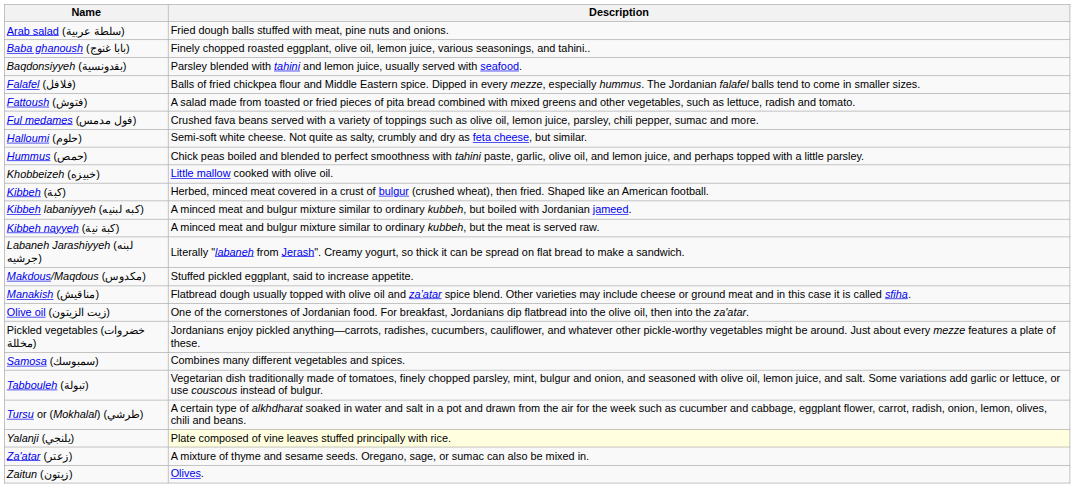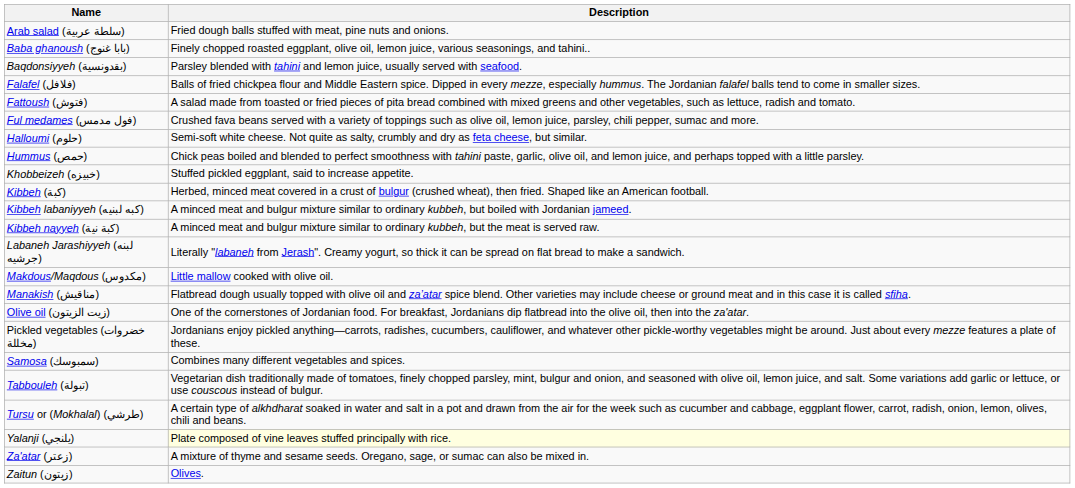 <table class="wikitable">
 <tr>
 <th>Name</th>
 <th>Description</th>
 </tr>
 <tr>
 <td><a href='#'>Arab salad</a> (سلطة عربية)</td>
 <td>Fried dough balls stuffed with meat, pine nuts and onions.</td>
 </tr>
 <tr>
 <td><em><a href='#'>Baba ghanoush</a></em> (بابا غنوج)</td>
 <td>Finely chopped roasted eggplant, olive oil, lemon juice, various seasonings, and tahini..</td>
 </tr>
 <tr>
 <td><em>Baqdonsiyyeh</em> (بقدونسية)</td>
 <td>Parsley blended with <em><a href='#'>tahini</a></em> and lemon juice, usually served with <a href='#'>seafood</a>.</td>
 </tr>
 <tr>
 <td><em><a href='#'>Falafel</a></em> (فلافل)</td>
 <td>Balls of fried chickpea flour and Middle Eastern spice. Dipped in every <em>mezze</em>, especially <em>hummus</em>. The Jordanian <em>falafel</em> balls tend to come in smaller sizes.</td>
 </tr>
 <tr>
 <td><em><a href='#'>Fattoush</a></em> (فتوش)</td>
 <td>A salad made from toasted or fried pieces of pita bread combined with mixed greens and other vegetables, such as lettuce, radish and tomato.</td>
 </tr>
 <tr>
 <td><em><a href='#'>Ful medames</a></em> (فول مدمس)</td>
 <td>Crushed fava beans served with a variety of toppings such as olive oil, lemon juice, parsley, chili pepper, sumac and more.</td>
 </tr>
 <tr>
 <td><em><a href='#'>Halloumi</a></em> (حلوم)</td>
 <td>Semi-soft white cheese. Not quite as salty, crumbly and dry as <a href='#'>feta cheese</a>, but similar.</td>
 </tr>
 <tr>
 <td><em><a href='#'>Hummus</a></em> (حمص)</td>
 <td>Chick peas boiled and blended to perfect smoothness with <em>tahini</em> paste, garlic, olive oil, and lemon juice, and perhaps topped with a little parsley.</td>
 </tr>
 <tr>
 <td><em>Khobbeizeh</em> (خبيزه)</td>
-<td><a href='#'>Little mallow</a> cooked with olive oil.</td>
+<td>Stuffed pickled eggplant, said to increase appetite.</td>
 </tr>
 <tr>
 <td><em><a href='#'>Kibbeh</a></em> (كبة)</td>
 <td>Herbed, minced meat covered in a crust of <a href='#'>bulgur</a> (crushed wheat), then fried. Shaped like an American football.</td>
 </tr>
 <tr>
 <td><em><a href='#'>Kibbeh</a> labaniyyeh</em> (كبه لبنيه)</td>
 <td>A minced meat and bulgur mixture similar to ordinary <em>kubbeh</em>, but boiled with Jordanian <a href='#'>jameed</a>.</td>
 </tr>
 <tr>
 <td><em><a href='#'>Kibbeh nayyeh</a></em> (كبة نية)</td>
 <td>A minced meat and bulgur mixture similar to ordinary <em>kubbeh</em>, but the meat is served raw.</td>
 </tr>
 <tr>
 <td><em>Labaneh Jarashiyyeh</em> (لبنه جرشيه)</td>
 <td>Literally "<em><a href='#'>labaneh</a></em> from <a href='#'>Jerash</a>". Creamy yogurt, so thick it can be spread on flat bread to make a sandwich.</td>
 </tr>
 <tr>
 <td><em><a href='#'>Makdous</a>/Maqdous</em> (مكدوس)</td>
-<td>Stuffed pickled eggplant, said to increase appetite.</td>
+<td><a href='#'>Little mallow</a> cooked with olive oil.</td>
 </tr>
 <tr>
 <td><em><a href='#'>Manakish</a></em> (مناقيش)</td>
 <td>Flatbread dough usually topped with olive oil and <em><a href='#'>za’atar</a></em> spice blend. Other varieties may include cheese or ground meat and in this case it is called <em><a href='#'>sfiha</a></em>.</td>
 </tr>
 <tr>
 <td><a href='#'>Olive oil</a> (زيت الزيتون)</td>
 <td>One of the cornerstones of Jordanian food. For breakfast, Jordanians dip flatbread into the olive oil, then into the <em>za'atar</em>.</td>
 </tr>
 <tr>
 <td>Pickled vegetables (خضروات مخللة)</td>
 <td>Jordanians enjoy pickled anything—carrots, radishes, cucumbers, cauliflower, and whatever other pickle-worthy vegetables might be around. Just about every <em>mezze</em> features a plate of these.</td>
 </tr>
 <tr>
 <td><em><a href='#'>Samosa</a></em> (سمبوسك)</td>
 <td>Combines many different vegetables and spices.</td>
 </tr>
 <tr>
 <td><em><a href='#'>Tabbouleh</a></em> (تبولة)</td>
 <td>Vegetarian dish traditionally made of tomatoes, finely chopped parsley, mint, bulgur and onion, and seasoned with olive oil, lemon juice, and salt. Some variations add garlic or lettuce, or use <em>couscous</em> instead of bulgur.</td>
 </tr>
 <tr>
 <td><em><a href='#'>Tursu</a></em> or (<em>Mokhalal</em>) (طرشي)</td>
 <td>A certain type of <em>alkhdharat</em> soaked in water and salt in a pot and drawn from the air for the week such as cucumber and cabbage, eggplant flower, carrot, radish, onion, lemon, olives, chili and beans.</td>
 </tr>
 <tr>
 <td><em>Yalanji</em> (يلنجي)</td>
 <td style="background: lightyellow;">Plate composed of vine leaves stuffed principally with rice.</td>
 </tr>
 <tr>
 <td><em><a href='#'>Za'atar</a></em> (زعتر)</td>
 <td>A mixture of thyme and sesame seeds. Oregano, sage, or sumac can also be mixed in.</td>
 </tr>
 <tr>
 <td><em>Zaitun</em> (زيتون)</td>
 <td><a href='#'>Olives</a>.</td>
 </tr>
 </table>
